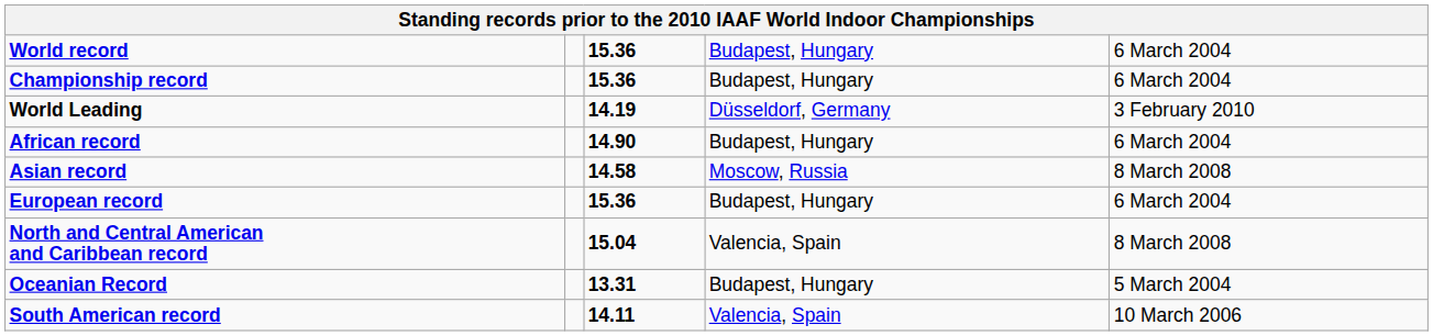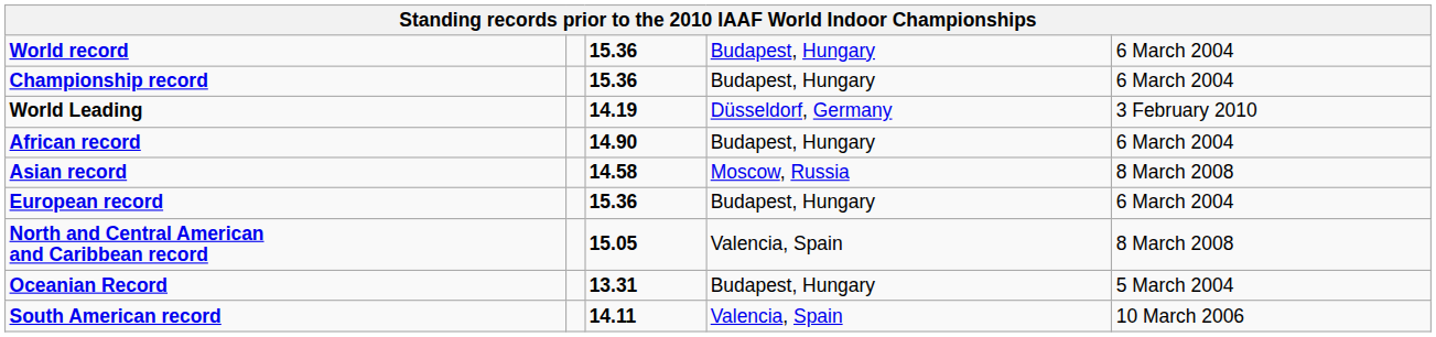 <table class="wikitable" width=75%>
 <tr>
 <th colspan="5">Standing records prior to the 2010 IAAF World Indoor Championships</th>
 </tr>
 <tr>
 <td><strong><a href='#'>World record</a></strong></td>
 <td></td>
 <td><strong>15.36</strong></td>
 <td><a href='#'>Budapest</a>, <a href='#'>Hungary</a></td>
 <td>6 March 2004</td>
 </tr>
 <tr>
 <td><strong><a href='#'>Championship record</a></strong></td>
 <td></td>
 <td><strong>15.36</strong></td>
 <td>Budapest, Hungary</td>
 <td>6 March 2004</td>
 </tr>
 <tr>
 <td><strong>World Leading</strong></td>
 <td></td>
 <td><strong>14.19</strong></td>
 <td><a href='#'>Düsseldorf</a>, <a href='#'>Germany</a></td>
 <td>3 February 2010</td>
 </tr>
 <tr>
 <td><strong><a href='#'>African record</a></strong></td>
 <td></td>
 <td><strong>14.90</strong></td>
 <td>Budapest, Hungary</td>
 <td>6 March 2004</td>
 </tr>
 <tr>
 <td><strong><a href='#'>Asian record</a></strong></td>
 <td></td>
 <td><strong>14.58</strong></td>
 <td><a href='#'>Moscow</a>, <a href='#'>Russia</a></td>
 <td>8 March 2008</td>
 </tr>
 <tr>
 <td><strong><a href='#'>European record</a></strong></td>
 <td></td>
 <td><strong>15.36</strong></td>
 <td>Budapest, Hungary</td>
 <td>6 March 2004</td>
 </tr>
 <tr>
 <td><strong><a href='#'>North and Central American <br>and Caribbean record</a></strong></td>
 <td></td>
-<td><strong>15.04 </strong></td>
+<td><strong>15.05 </strong></td>
 <td>Valencia, Spain</td>
 <td>8 March 2008</td>
 </tr>
 <tr>
 <td><strong><a href='#'>Oceanian Record</a></strong></td>
 <td></td>
 <td><strong>13.31</strong></td>
 <td>Budapest, Hungary</td>
 <td>5 March 2004</td>
 </tr>
 <tr>
 <td><strong><a href='#'>South American record</a></strong></td>
 <td></td>
 <td><strong>14.11</strong></td>
 <td><a href='#'>Valencia</a>, <a href='#'>Spain</a></td>
 <td>10 March 2006</td>
 </tr>
 </table>
